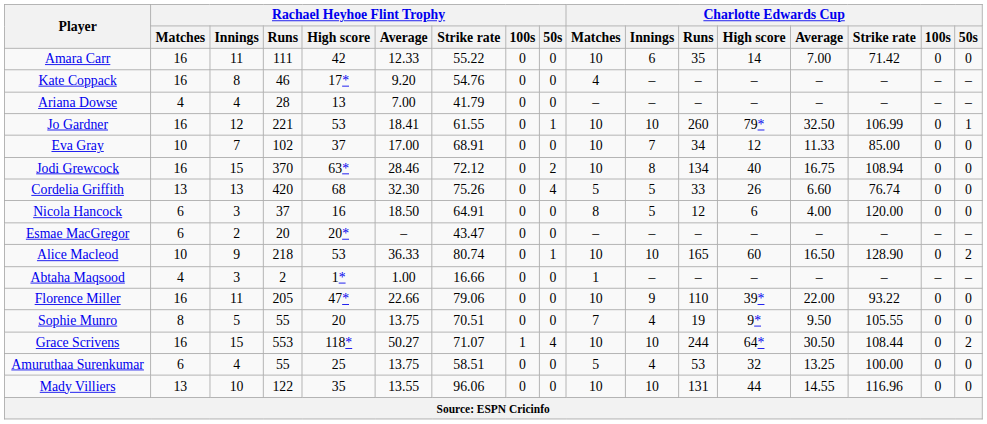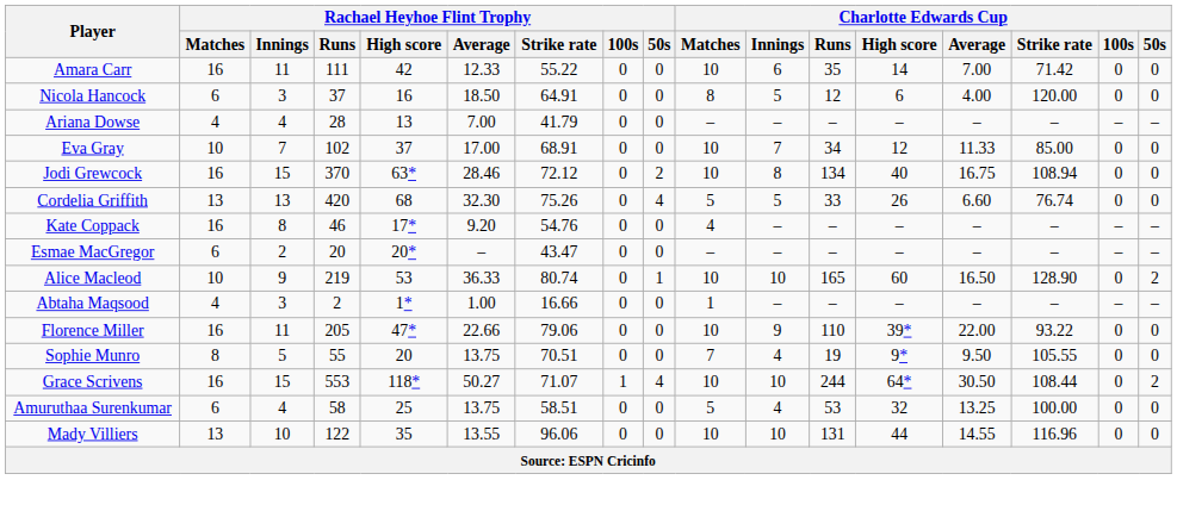 <table class="wikitable" style="text-align:center; width:90%;">
 <tr>
 <th rowspan=2>Player</th>
 <th colspan=8><a href='#'>Rachael Heyhoe Flint Trophy</a></th>
 <th colspan=8><a href='#'>Charlotte Edwards Cup</a></th>
 </tr>
 <tr>
 <th>Matches</th>
 <th>Innings</th>
 <th>Runs</th>
 <th>High score</th>
 <th>Average</th>
 <th>Strike rate</th>
 <th>100s</th>
 <th>50s</th>
 <th>Matches</th>
 <th>Innings</th>
 <th>Runs</th>
 <th>High score</th>
 <th>Average</th>
 <th>Strike rate</th>
 <th>100s</th>
 <th>50s</th>
 </tr>
 <tr>
 <td><a href='#'>Amara Carr</a></td>
 <td>16</td>
 <td>11</td>
 <td>111</td>
 <td>42</td>
 <td>12.33</td>
 <td>55.22</td>
 <td>0</td>
 <td>0</td>
 <td>10</td>
 <td>6</td>
 <td>35</td>
 <td>14</td>
 <td>7.00</td>
 <td>71.42</td>
 <td>0</td>
 <td>0</td>
 </tr>
 <tr>
-<td><a href='#'>Kate Coppack</a></td>
+<td><a href='#'>Nicola Hancock</a></td>
+<td>6</td>
+<td>3</td>
+<td>37</td>
 <td>16</td>
-<td>8</td>
-<td>46</td>
-<td>17<a href='#'>*</a></td>
-<td>9.20</td>
-<td>54.76</td>
+<td>18.50</td>
+<td>64.91</td>
 <td>0</td>
 <td>0</td>
-<td>4</td>
-<td>–</td>
-<td>–</td>
-<td>–</td>
-<td>–</td>
-<td>–</td>
-<td>–</td>
-<td>–</td>
+<td>8</td>
+<td>5</td>
+<td>12</td>
+<td>6</td>
+<td>4.00</td>
+<td>120.00</td>
+<td>0</td>
+<td>0</td>
 </tr>
 <tr>
 <td><a href='#'>Ariana Dowse</a></td>
 <td>4</td>
 <td>4</td>
 <td>28</td>
 <td>13</td>
 <td>7.00</td>
 <td>41.79</td>
 <td>0</td>
 <td>0</td>
 <td>–</td>
 <td>–</td>
 <td>–</td>
 <td>–</td>
 <td>–</td>
 <td>–</td>
 <td>–</td>
 <td>–</td>
-</tr>
-<tr>
-<td><a href='#'>Jo Gardner</a></td>
-<td>16</td>
-<td>12</td>
-<td>221</td>
-<td>53</td>
-<td>18.41</td>
-<td>61.55</td>
-<td>0</td>
-<td>1</td>
-<td>10</td>
-<td>10</td>
-<td>260</td>
-<td>79<a href='#'>*</a></td>
-<td>32.50</td>
-<td>106.99</td>
-<td>0</td>
-<td>1</td>
 </tr>
 <tr>
 <td><a href='#'>Eva Gray</a></td>
 <td>10</td>
 <td>7</td>
 <td>102</td>
 <td>37</td>
 <td>17.00</td>
 <td>68.91</td>
 <td>0</td>
 <td>0</td>
 <td>10</td>
 <td>7</td>
 <td>34</td>
 <td>12</td>
 <td>11.33</td>
 <td>85.00</td>
 <td>0</td>
 <td>0</td>
 </tr>
 <tr>
 <td><a href='#'>Jodi Grewcock</a></td>
 <td>16</td>
 <td>15</td>
 <td>370</td>
 <td>63<a href='#'>*</a></td>
 <td>28.46</td>
 <td>72.12</td>
 <td>0</td>
 <td>2</td>
 <td>10</td>
 <td>8</td>
 <td>134</td>
 <td>40</td>
 <td>16.75</td>
 <td>108.94</td>
 <td>0</td>
 <td>0</td>
 </tr>
 <tr>
 <td><a href='#'>Cordelia Griffith</a></td>
 <td>13</td>
 <td>13</td>
 <td>420</td>
 <td>68</td>
 <td>32.30</td>
 <td>75.26</td>
 <td>0</td>
 <td>4</td>
 <td>5</td>
 <td>5</td>
 <td>33</td>
 <td>26</td>
 <td>6.60</td>
 <td>76.74</td>
 <td>0</td>
 <td>0</td>
 </tr>
 <tr>
-<td><a href='#'>Nicola Hancock</a></td>
-<td>6</td>
-<td>3</td>
-<td>37</td>
+<td><a href='#'>Kate Coppack</a></td>
 <td>16</td>
-<td>18.50</td>
-<td>64.91</td>
+<td>8</td>
+<td>46</td>
+<td>17<a href='#'>*</a></td>
+<td>9.20</td>
+<td>54.76</td>
 <td>0</td>
 <td>0</td>
-<td>8</td>
-<td>5</td>
-<td>12</td>
-<td>6</td>
-<td>4.00</td>
-<td>120.00</td>
-<td>0</td>
-<td>0</td>
+<td>4</td>
+<td>–</td>
+<td>–</td>
+<td>–</td>
+<td>–</td>
+<td>–</td>
+<td>–</td>
+<td>–</td>
 </tr>
 <tr>
 <td><a href='#'>Esmae MacGregor</a></td>
 <td>6</td>
 <td>2</td>
 <td>20</td>
 <td>20<a href='#'>*</a></td>
 <td>–</td>
 <td>43.47</td>
 <td>0</td>
 <td>0</td>
 <td>–</td>
 <td>–</td>
 <td>–</td>
 <td>–</td>
 <td>–</td>
 <td>–</td>
 <td>–</td>
 <td>–</td>
 </tr>
 <tr>
 <td><a href='#'>Alice Macleod</a></td>
 <td>10</td>
 <td>9</td>
-<td>218</td>
+<td>219</td>
 <td>53</td>
 <td>36.33</td>
 <td>80.74</td>
 <td>0</td>
 <td>1</td>
 <td>10</td>
 <td>10</td>
 <td>165</td>
 <td>60</td>
 <td>16.50</td>
 <td>128.90</td>
 <td>0</td>
 <td>2</td>
 </tr>
 <tr>
 <td><a href='#'>Abtaha Maqsood</a></td>
 <td>4</td>
 <td>3</td>
 <td>2</td>
 <td>1<a href='#'>*</a></td>
 <td>1.00</td>
 <td>16.66</td>
 <td>0</td>
 <td>0</td>
 <td>1</td>
 <td>–</td>
 <td>–</td>
 <td>–</td>
 <td>–</td>
 <td>–</td>
 <td>–</td>
 <td>–</td>
 </tr>
 <tr>
 <td><a href='#'>Florence Miller</a></td>
 <td>16</td>
 <td>11</td>
 <td>205</td>
 <td>47<a href='#'>*</a></td>
 <td>22.66</td>
 <td>79.06</td>
 <td>0</td>
 <td>0</td>
 <td>10</td>
 <td>9</td>
 <td>110</td>
 <td>39<a href='#'>*</a></td>
 <td>22.00</td>
 <td>93.22</td>
 <td>0</td>
 <td>0</td>
 </tr>
 <tr>
 <td><a href='#'>Sophie Munro</a></td>
 <td>8</td>
 <td>5</td>
 <td>55</td>
 <td>20</td>
 <td>13.75</td>
 <td>70.51</td>
 <td>0</td>
 <td>0</td>
 <td>7</td>
 <td>4</td>
 <td>19</td>
 <td>9<a href='#'>*</a></td>
 <td>9.50</td>
 <td>105.55</td>
 <td>0</td>
 <td>0</td>
 </tr>
 <tr>
 <td><a href='#'>Grace Scrivens</a></td>
 <td>16</td>
 <td>15</td>
 <td>553</td>
 <td>118<a href='#'>*</a></td>
 <td>50.27</td>
 <td>71.07</td>
 <td>1</td>
 <td>4</td>
 <td>10</td>
 <td>10</td>
 <td>244</td>
 <td>64<a href='#'>*</a></td>
 <td>30.50</td>
 <td>108.44</td>
 <td>0</td>
 <td>2</td>
 </tr>
 <tr>
 <td><a href='#'>Amuruthaa Surenkumar</a></td>
 <td>6</td>
 <td>4</td>
-<td>55</td>
+<td>58</td>
 <td>25</td>
 <td>13.75</td>
 <td>58.51</td>
 <td>0</td>
 <td>0</td>
 <td>5</td>
 <td>4</td>
 <td>53</td>
 <td>32</td>
 <td>13.25</td>
 <td>100.00</td>
 <td>0</td>
 <td>0</td>
 </tr>
 <tr>
 <td><a href='#'>Mady Villiers</a></td>
 <td>13</td>
 <td>10</td>
 <td>122</td>
 <td>35</td>
 <td>13.55</td>
 <td>96.06</td>
 <td>0</td>
 <td>0</td>
 <td>10</td>
 <td>10</td>
 <td>131</td>
 <td>44</td>
 <td>14.55</td>
 <td>116.96</td>
 <td>0</td>
 <td>0</td>
 </tr>
 <tr>
 <th colspan="17"><small>Source: ESPN Cricinfo</small></th>
 </tr>
 </table>
